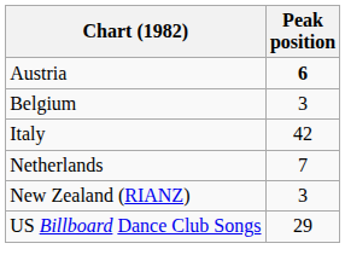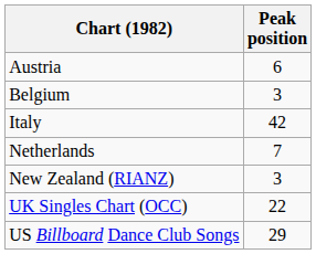 <table class="wikitable sortable">
 <tr>
 <th>Chart (1982)</th>
 <th>Peak<br>position</th>
 </tr>
 <tr>
 <td>Austria</td>
-<td style="text-align:center;"><strong>6</strong></td>
+<td style="text-align:center;">6</td>
 </tr>
 <tr>
 <td>Belgium</td>
 <td style="text-align:center;">3</td>
 </tr>
 <tr>
 </tr>
 <tr>
 <td>Italy</td>
 <td style="text-align:center;">42</td>
 </tr>
 <tr>
 <td>Netherlands</td>
 <td style="text-align:center;">7</td>
 </tr>
 <tr>
 <td>New Zealand (<a href='#'>RIANZ</a>)</td>
 <td style="text-align:center;">3</td>
 </tr>
 <tr>
+<td><a href='#'>UK Singles Chart</a> (<a href='#'>OCC</a>)</td>
+<td style="text-align:center;">22</td>
+</tr>
+<tr>
 <td>US <em><a href='#'>Billboard</a></em> <a href='#'>Dance Club Songs</a></td>
 <td style="text-align:center;">29</td>
 </tr>
 </table>
